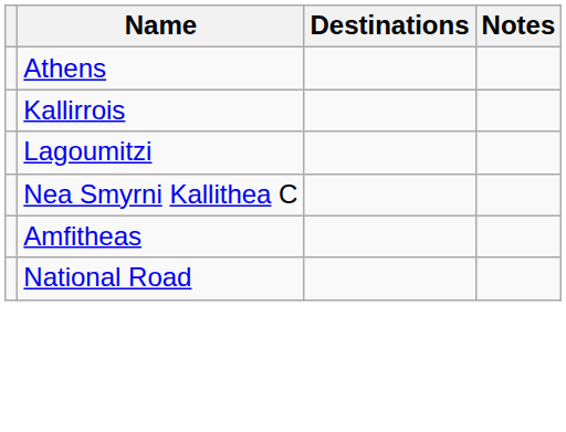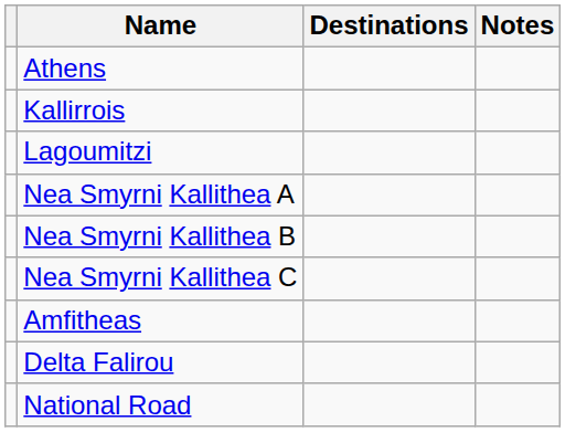 <table class="wikitable">
 <tr>
 <th scope="col"></th>
 <th scope="col">Name</th>
 <th scope="col">Destinations</th>
 <th scope="col">Notes</th>
 </tr>
 <tr>
 <td></td>
 <td><a href='#'>Athens</a></td>
 <td></td>
 <td></td>
 </tr>
 <tr>
 <td></td>
 <td><a href='#'>Kallirrois</a></td>
 <td></td>
 <td></td>
 </tr>
 <tr>
 <td></td>
 <td><a href='#'>Lagoumitzi</a></td>
 <td></td>
 <td></td>
 </tr>
 <tr>
 <td></td>
+<td><a href='#'>Nea Smyrni</a> <a href='#'>Kallithea</a> A</td>
+<td></td>
+<td></td>
+</tr>
+<tr>
+<td></td>
+<td><a href='#'>Nea Smyrni</a> <a href='#'>Kallithea</a> B</td>
+<td></td>
+<td></td>
+</tr>
+<tr>
+<td></td>
 <td><a href='#'>Nea Smyrni</a> <a href='#'>Kallithea</a> C</td>
 <td></td>
 <td></td>
 </tr>
 <tr>
 <td></td>
 <td><a href='#'>Amfitheas</a></td>
 <td></td>
 <td></td>
 </tr>
 <tr>
 <td></td>
+<td><a href='#'>Delta Falirou</a></td>
+<td></td>
+<td></td>
+</tr>
+<tr>
+<td></td>
 <td><a href='#'>National Road</a></td>
 <td></td>
 <td></td>
 </tr>
 </table>
